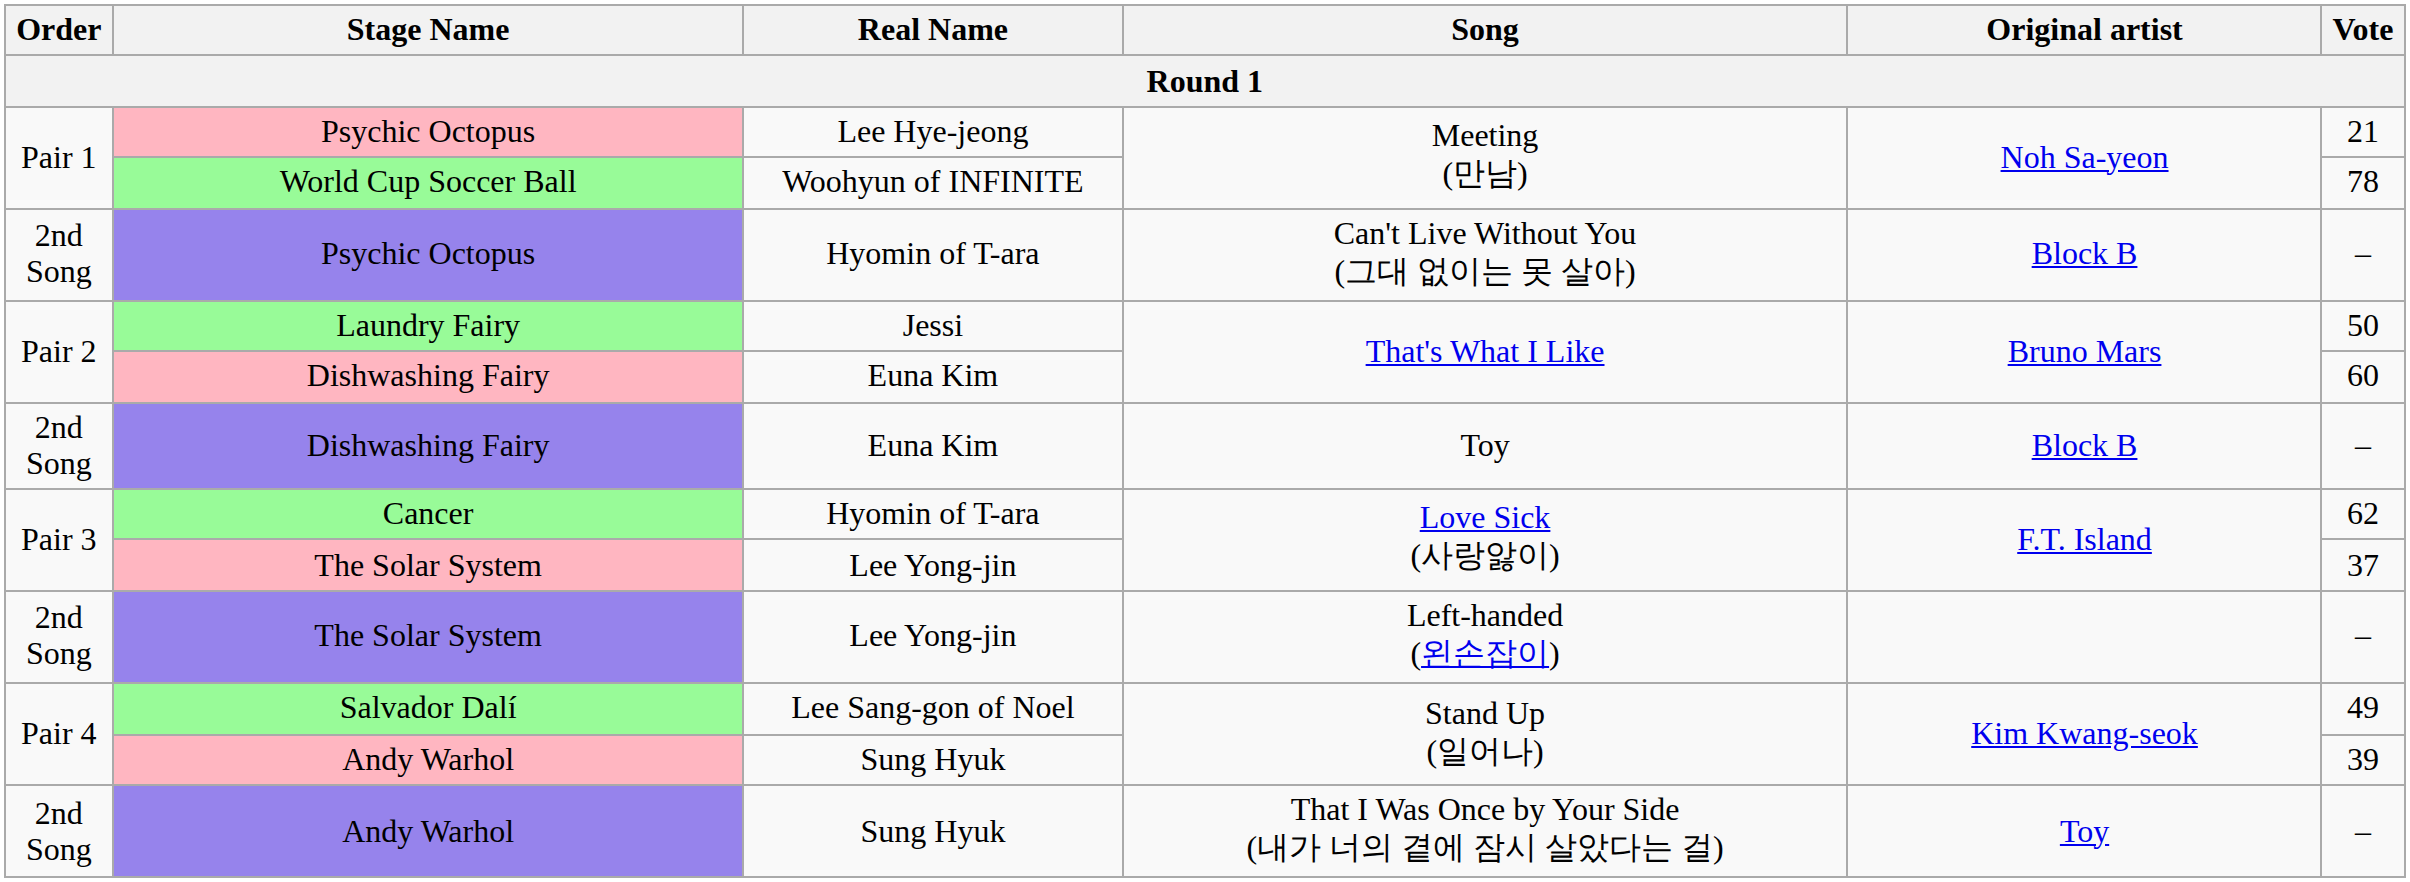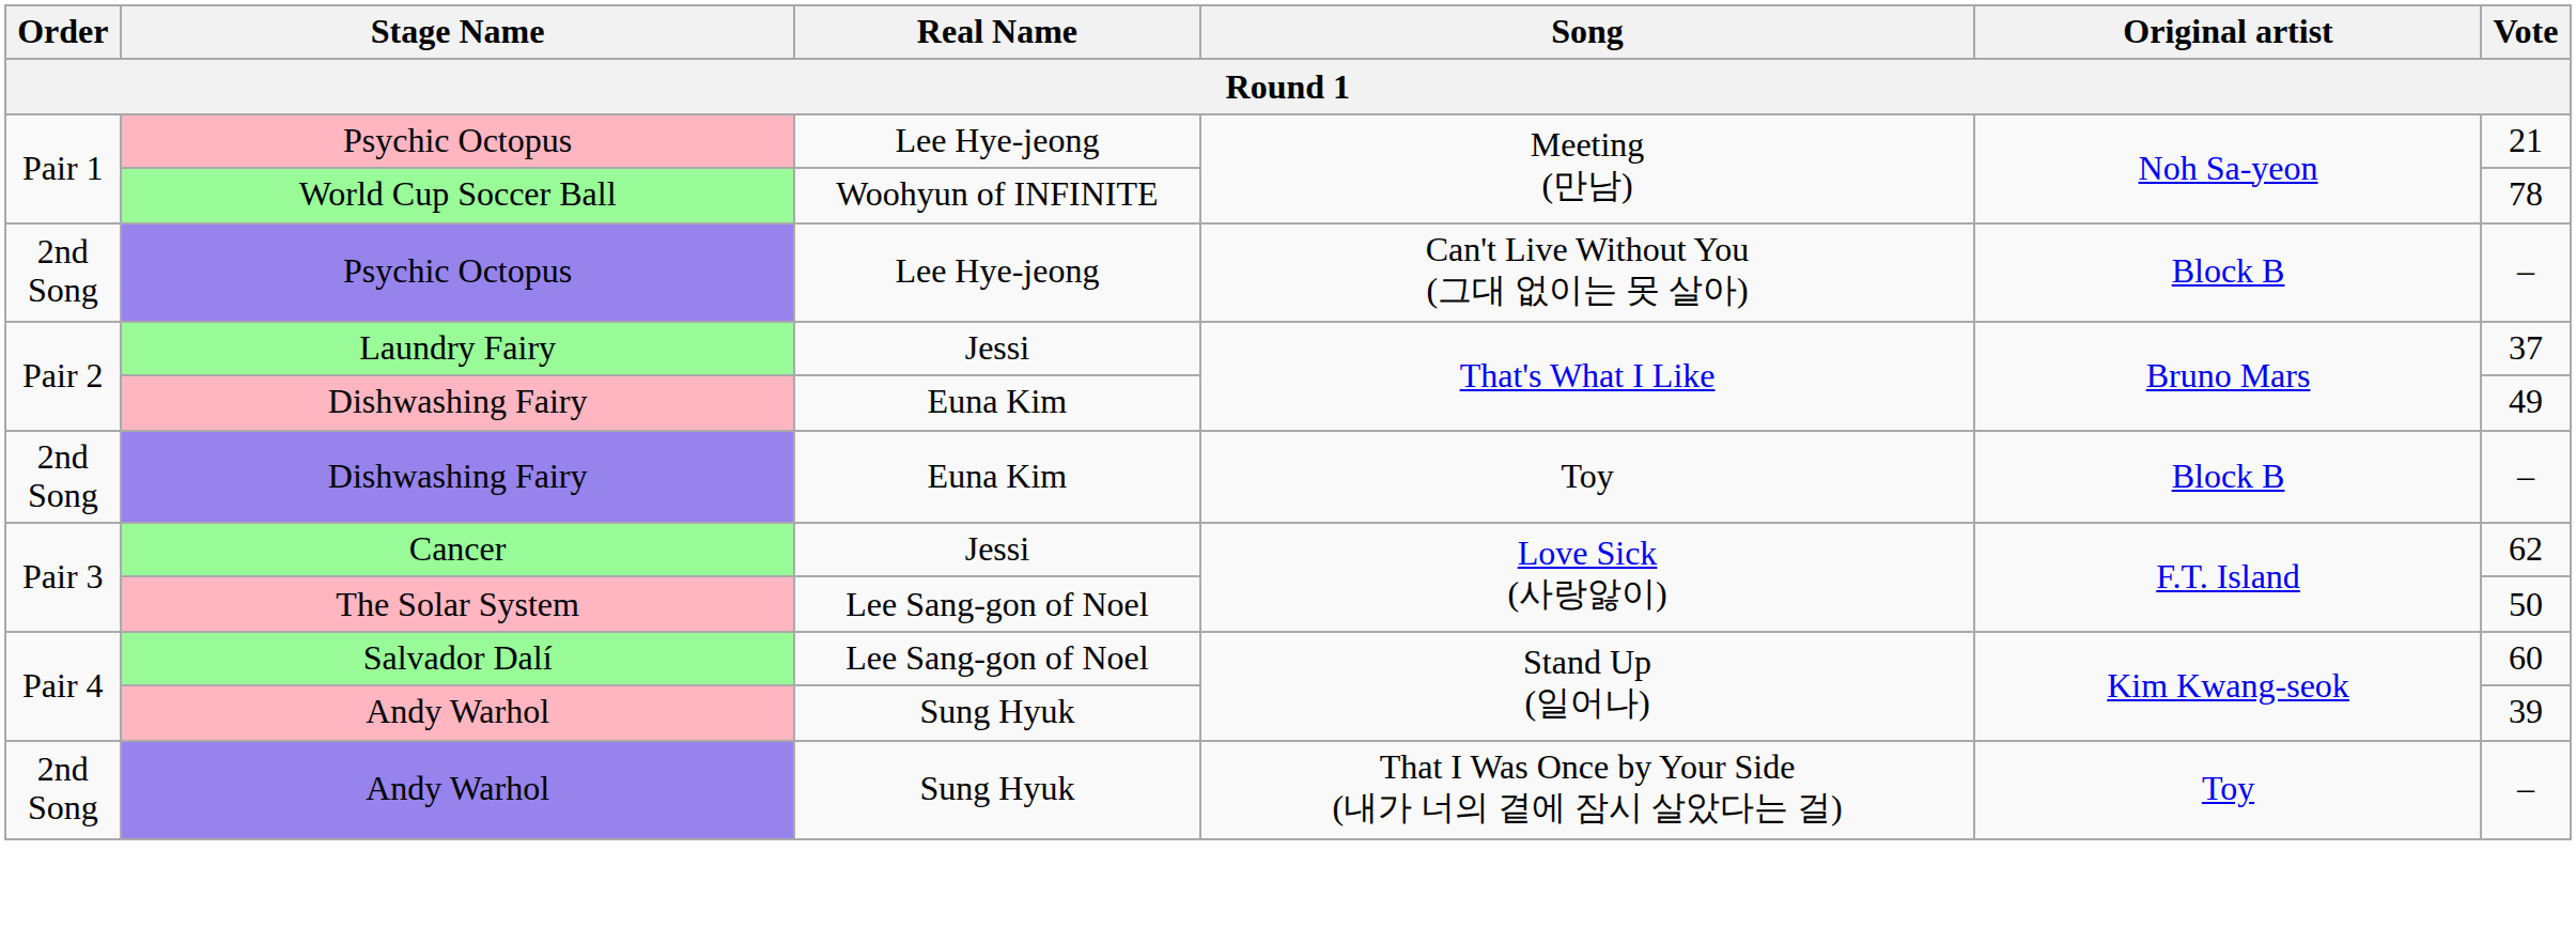 <table class="wikitable" style="text-align:center; width:95%;">
 <tr>
 <th style="width:1%;">Order</th>
 <th style="width:20%;">Stage Name</th>
 <th style="width:12%;">Real Name</th>
 <th style="width:23%;">Song</th>
 <th style="width:15%;">Original artist</th>
 <th style="width:1%;">Vote</th>
 </tr>
 <tr>
 <th colspan=6>Round 1</th>
 </tr>
 <tr>
 <td rowspan=2>Pair 1</td>
 <td bgcolor="lightpink">Psychic Octopus</td>
 <td>Lee Hye-jeong</td>
 <td rowspan=2>Meeting<br>(만남)</td>
 <td rowspan=2><a href='#'>Noh Sa-yeon</a></td>
 <td>21</td>
 </tr>
 <tr>
 <td bgcolor="palegreen">World Cup Soccer Ball</td>
 <td>Woohyun of INFINITE</td>
 <td>78</td>
 </tr>
 <tr>
 <td>2nd Song</td>
 <td bgcolor="#9683EC">Psychic Octopus</td>
-<td>Hyomin of T-ara</td>
+<td>Lee Hye-jeong</td>
 <td>Can't Live Without You<br>(그대 없이는 못 살아)</td>
 <td><a href='#'>Block B</a></td>
 <td>–</td>
 </tr>
 <tr>
 <td rowspan=2>Pair 2</td>
 <td bgcolor="palegreen">Laundry Fairy</td>
 <td>Jessi</td>
 <td rowspan=2><a href='#'>That's What I Like</a></td>
 <td rowspan=2><a href='#'>Bruno Mars</a></td>
-<td>50</td>
+<td>37</td>
 </tr>
 <tr>
 <td bgcolor="lightpink">Dishwashing Fairy</td>
 <td>Euna Kim</td>
-<td>60</td>
+<td>49</td>
 </tr>
 <tr>
 <td>2nd Song</td>
 <td bgcolor="#9683EC">Dishwashing Fairy</td>
 <td>Euna Kim</td>
 <td>Toy</td>
 <td><a href='#'>Block B</a></td>
 <td>–</td>
 </tr>
 <tr>
 <td rowspan=2>Pair 3</td>
 <td bgcolor="palegreen">Cancer</td>
-<td>Hyomin of T-ara</td>
+<td>Jessi</td>
 <td rowspan=2><a href='#'>Love Sick</a><br>(사랑앓이)</td>
 <td rowspan=2><a href='#'>F.T. Island</a></td>
 <td>62</td>
 </tr>
 <tr>
 <td bgcolor="lightpink">The Solar System</td>
-<td>Lee Yong-jin</td>
-<td>37</td>
-</tr>
-<tr>
-<td>2nd Song</td>
-<td bgcolor="#9683EC">The Solar System</td>
-<td>Lee Yong-jin</td>
-<td>Left-handed<br>(<a href='#'>왼손잡이</a>)</td>
-<td></td>
-<td>–</td>
+<td>Lee Sang-gon of Noel</td>
+<td>50</td>
 </tr>
 <tr>
 <td rowspan=2>Pair 4</td>
 <td bgcolor="palegreen">Salvador Dalí</td>
 <td>Lee Sang-gon of Noel</td>
 <td rowspan=2>Stand Up<br>(일어나)</td>
 <td rowspan=2><a href='#'>Kim Kwang-seok</a></td>
-<td>49</td>
+<td>60</td>
 </tr>
 <tr>
 <td bgcolor="lightpink">Andy Warhol</td>
 <td>Sung Hyuk</td>
 <td>39</td>
 </tr>
 <tr>
 <td>2nd Song</td>
 <td bgcolor="#9683EC">Andy Warhol</td>
 <td>Sung Hyuk</td>
 <td>That I Was Once by Your Side<br>(내가 너의 곁에 잠시 살았다는 걸)</td>
 <td><a href='#'>Toy</a></td>
 <td>–</td>
 </tr>
 </table>
